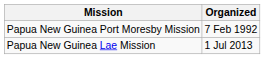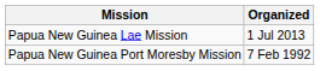 <table class="wikitable">
 <tr>
 <th>Mission</th>
 <th>Organized</th>
 </tr>
 <tr>
+<td>Papua New Guinea <a href='#'>Lae</a> Mission</td>
+<td>1 Jul 2013</td>
+</tr>
+<tr>
 <td>Papua New Guinea Port Moresby Mission</td>
 <td>7 Feb 1992</td>
 </tr>
-<tr>
-<td>Papua New Guinea <a href='#'>Lae</a> Mission</td>
-<td>1 Jul 2013</td>
-</tr>
 </table>
